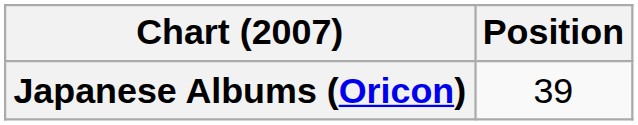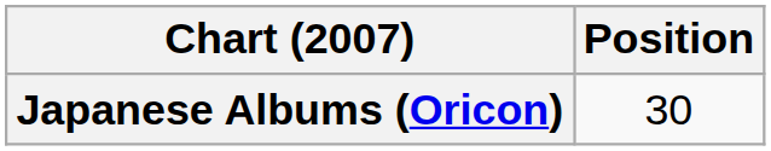 <table class="wikitable sortable plainrowheaders">
 <tr>
 <th scope="col">Chart (2007)</th>
 <th scope="col">Position</th>
 </tr>
 <tr>
 <th scope="row">Japanese Albums (<a href='#'>Oricon</a>)</th>
-<td align="center">39</td>
+<td align="center">30</td>
 </tr>
 </table>
